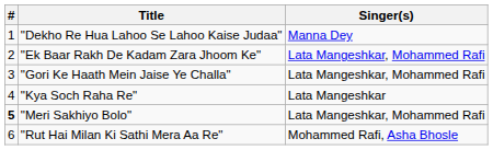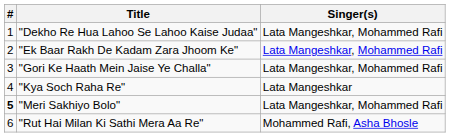 <table class="wikitable" style="font-size:95%;">
 <tr>
 <th>#</th>
 <th>Title</th>
 <th>Singer(s)</th>
 </tr>
 <tr>
 <td>1</td>
 <td>"Dekho Re Hua Lahoo Se Lahoo Kaise Judaa"</td>
-<td><a href='#'>Manna Dey</a></td>
+<td>Lata Mangeshkar, Mohammed Rafi</td>
 </tr>
 <tr>
 <td>2</td>
 <td>"Ek Baar Rakh De Kadam Zara Jhoom Ke"</td>
 <td><a href='#'>Lata Mangeshkar</a>, <a href='#'>Mohammed Rafi</a></td>
 </tr>
 <tr>
 <td>3</td>
 <td>"Gori Ke Haath Mein Jaise Ye Challa"</td>
 <td>Lata Mangeshkar, Mohammed Rafi</td>
 </tr>
 <tr>
 <td>4</td>
 <td>"Kya Soch Raha Re"</td>
 <td>Lata Mangeshkar</td>
 </tr>
 <tr>
 <td><strong>5</strong></td>
 <td>"Meri Sakhiyo Bolo"</td>
 <td>Lata Mangeshkar, Mohammed Rafi</td>
 </tr>
 <tr>
 <td>6</td>
 <td>"Rut Hai Milan Ki Sathi Mera Aa Re"</td>
 <td>Mohammed Rafi, <a href='#'>Asha Bhosle</a></td>
 </tr>
 </table>
